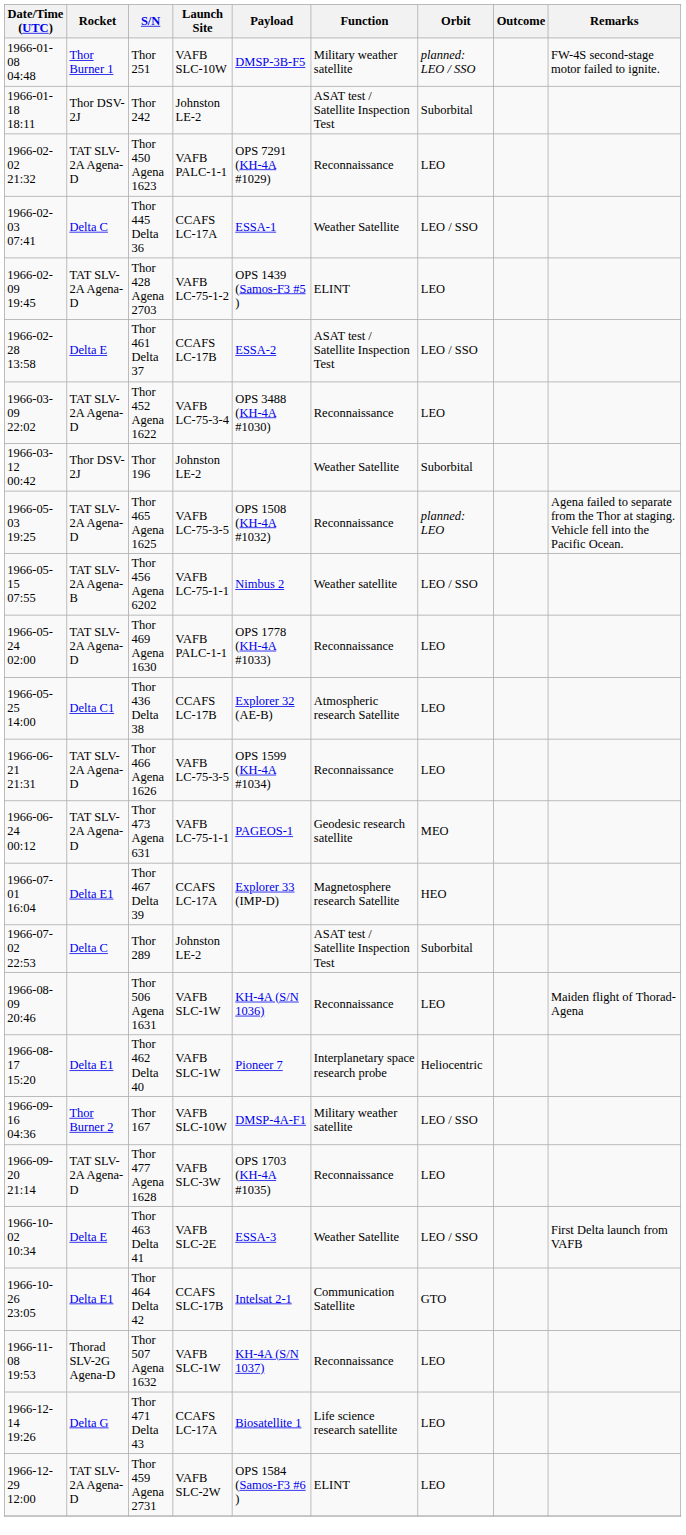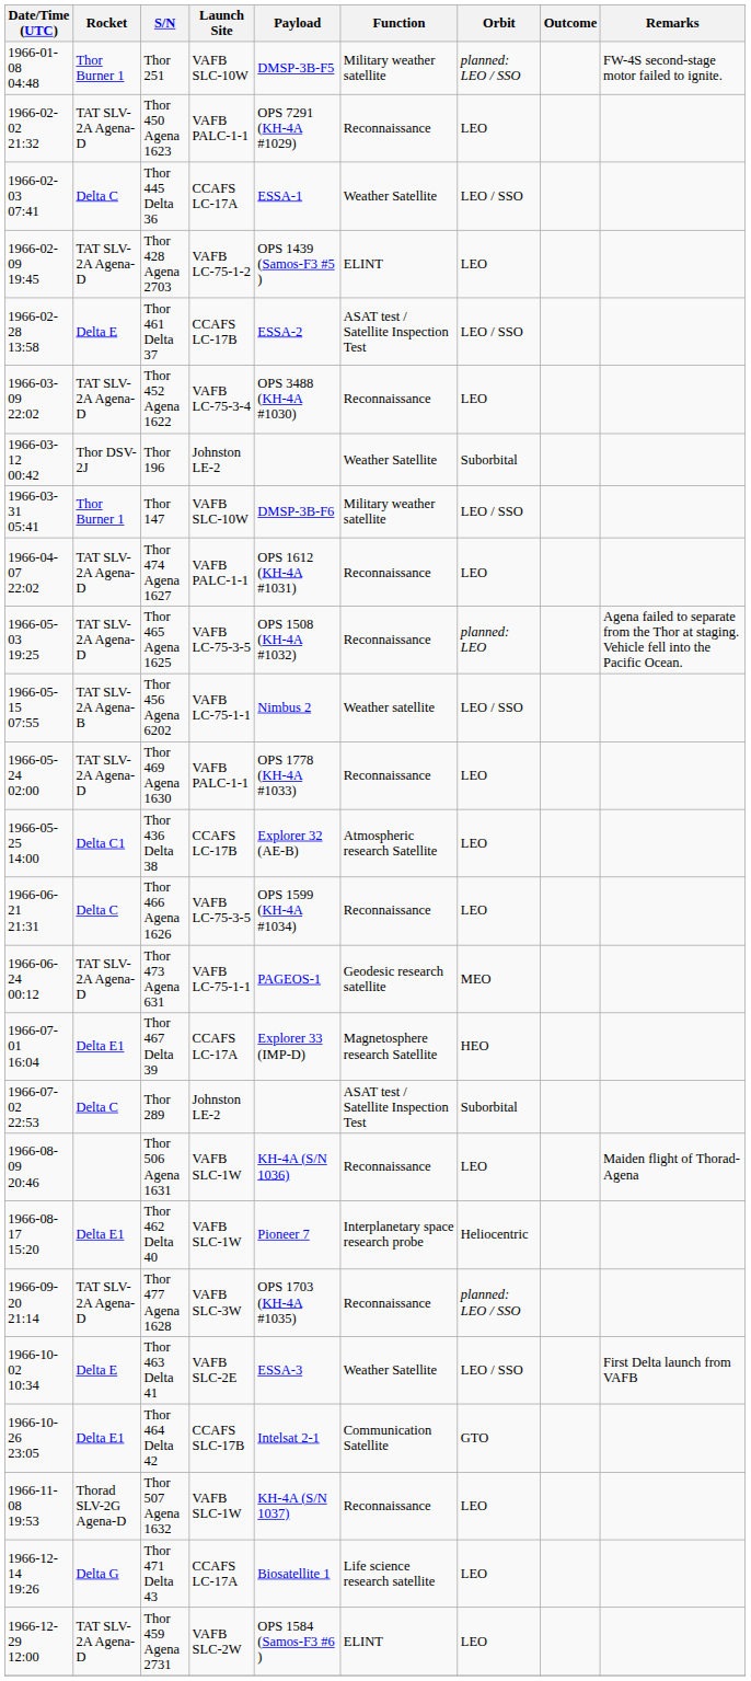 <table class="wikitable sortable" style="margin: 1em 1em 1em 0" ;>
 <tr>
 <th>Date/Time<br>(<a href='#'>UTC</a>)</th>
 <th>Rocket</th>
 <th><a href='#'>S/N</a></th>
 <th>Launch Site</th>
 <th>Payload</th>
 <th>Function</th>
 <th>Orbit</th>
 <th>Outcome</th>
 <th>Remarks</th>
 </tr>
 <tr>
 <td>1966-01-08<br>04:48</td>
 <td><a href='#'>Thor Burner 1</a></td>
 <td>Thor 251</td>
 <td>VAFB SLC-10W</td>
 <td><a href='#'>DMSP-3B-F5</a></td>
 <td>Military weather satellite</td>
 <td><em>planned: LEO / SSO</em></td>
 <td></td>
 <td>FW-4S second-stage motor failed to ignite.</td>
-</tr>
-<tr>
-<td>1966-01-18<br>18:11</td>
-<td>Thor DSV-2J</td>
-<td>Thor 242</td>
-<td>Johnston LE-2</td>
-<td></td>
-<td>ASAT test / Satellite Inspection Test</td>
-<td>Suborbital</td>
-<td></td>
-<td></td>
 </tr>
 <tr>
 <td>1966-02-02<br>21:32</td>
 <td>TAT SLV-2A Agena-D</td>
 <td>Thor 450<br>Agena 1623</td>
 <td>VAFB PALC-1-1</td>
 <td>OPS 7291 (<a href='#'>KH-4A</a> #1029)</td>
 <td>Reconnaissance</td>
 <td>LEO</td>
 <td></td>
 <td></td>
 </tr>
 <tr>
 <td>1966-02-03<br>07:41</td>
 <td><a href='#'>Delta C</a></td>
 <td>Thor 445<br>Delta 36</td>
 <td>CCAFS LC-17A</td>
 <td><a href='#'>ESSA-1</a></td>
 <td>Weather Satellite</td>
 <td>LEO / SSO</td>
 <td></td>
 <td></td>
 </tr>
 <tr>
 <td>1966-02-09<br>19:45</td>
 <td>TAT SLV-2A Agena-D</td>
 <td>Thor 428<br>Agena 2703</td>
 <td>VAFB LC-75-1-2</td>
 <td>OPS 1439 (<a href='#'>Samos-F3 #5</a> )</td>
 <td>ELINT</td>
 <td>LEO</td>
 <td></td>
 <td></td>
 </tr>
 <tr>
 <td>1966-02-28<br>13:58</td>
 <td><a href='#'>Delta E</a></td>
 <td>Thor 461<br>Delta 37</td>
 <td>CCAFS LC-17B</td>
 <td><a href='#'>ESSA-2</a></td>
 <td>ASAT test / Satellite Inspection Test</td>
 <td>LEO / SSO</td>
 <td></td>
 <td></td>
 </tr>
 <tr>
 <td>1966-03-09<br>22:02</td>
 <td>TAT SLV-2A Agena-D</td>
 <td>Thor 452<br>Agena 1622</td>
 <td>VAFB LC-75-3-4</td>
 <td>OPS 3488 (<a href='#'>KH-4A</a> #1030)</td>
 <td>Reconnaissance</td>
 <td>LEO</td>
 <td></td>
 <td></td>
 </tr>
 <tr>
 <td>1966-03-12<br>00:42</td>
 <td>Thor DSV-2J</td>
 <td>Thor 196</td>
 <td>Johnston LE-2</td>
 <td></td>
 <td>Weather Satellite</td>
 <td>Suborbital</td>
 <td></td>
 <td></td>
 </tr>
 <tr>
+<td>1966-03-31<br>05:41</td>
+<td><a href='#'>Thor Burner 1</a></td>
+<td>Thor 147</td>
+<td>VAFB SLC-10W</td>
+<td><a href='#'>DMSP-3B-F6</a></td>
+<td>Military weather satellite</td>
+<td>LEO / SSO</td>
+<td></td>
+<td></td>
+</tr>
+<tr>
+<td>1966-04-07<br>22:02</td>
+<td>TAT SLV-2A Agena-D</td>
+<td>Thor 474<br>Agena 1627</td>
+<td>VAFB PALC-1-1</td>
+<td>OPS 1612 (<a href='#'>KH-4A</a> #1031)</td>
+<td>Reconnaissance</td>
+<td>LEO</td>
+<td></td>
+<td></td>
+</tr>
+<tr>
 <td>1966-05-03<br>19:25</td>
 <td>TAT SLV-2A Agena-D</td>
 <td>Thor 465<br>Agena 1625</td>
 <td>VAFB LC-75-3-5</td>
 <td>OPS 1508 (<a href='#'>KH-4A</a> #1032)</td>
 <td>Reconnaissance</td>
 <td><em>planned: LEO</em></td>
 <td></td>
 <td>Agena failed to separate from the Thor at staging. Vehicle fell into the Pacific Ocean.</td>
 </tr>
 <tr>
 <td>1966-05-15<br>07:55</td>
 <td>TAT SLV-2A Agena-B</td>
 <td>Thor 456<br>Agena 6202</td>
 <td>VAFB LC-75-1-1</td>
 <td><a href='#'>Nimbus 2</a></td>
 <td>Weather satellite</td>
 <td>LEO / SSO</td>
 <td></td>
 <td></td>
 </tr>
 <tr>
 <td>1966-05-24<br>02:00</td>
 <td>TAT SLV-2A Agena-D</td>
 <td>Thor 469<br>Agena 1630</td>
 <td>VAFB PALC-1-1</td>
 <td>OPS 1778 (<a href='#'>KH-4A</a> #1033)</td>
 <td>Reconnaissance</td>
 <td>LEO</td>
 <td></td>
 <td></td>
 </tr>
 <tr>
 <td>1966-05-25<br>14:00</td>
 <td><a href='#'>Delta C1</a></td>
 <td>Thor 436<br>Delta 38</td>
 <td>CCAFS LC-17B</td>
 <td><a href='#'>Explorer 32</a> (AE-B)</td>
 <td>Atmospheric research Satellite</td>
 <td>LEO</td>
 <td></td>
 <td></td>
 </tr>
 <tr>
 <td>1966-06-21<br>21:31</td>
-<td>TAT SLV-2A Agena-D</td>
+<td><a href='#'>Delta C</a></td>
 <td>Thor 466<br>Agena 1626</td>
 <td>VAFB LC-75-3-5</td>
 <td>OPS 1599 (<a href='#'>KH-4A</a> #1034)</td>
 <td>Reconnaissance</td>
 <td>LEO</td>
 <td></td>
 <td></td>
 </tr>
 <tr>
 <td>1966-06-24<br>00:12</td>
 <td>TAT SLV-2A Agena-D</td>
 <td>Thor 473<br>Agena 631</td>
 <td>VAFB LC-75-1-1</td>
 <td><a href='#'>PAGEOS-1</a></td>
 <td>Geodesic research satellite</td>
 <td>MEO</td>
 <td></td>
 <td></td>
 </tr>
 <tr>
 <td>1966-07-01<br>16:04</td>
 <td><a href='#'>Delta E1</a></td>
 <td>Thor 467<br>Delta 39</td>
 <td>CCAFS LC-17A</td>
 <td><a href='#'>Explorer 33</a> (IMP-D)</td>
 <td>Magnetosphere research Satellite</td>
 <td>HEO</td>
 <td></td>
 <td></td>
 </tr>
 <tr>
 <td>1966-07-02<br>22:53</td>
 <td><a href='#'>Delta C</a></td>
 <td>Thor 289</td>
 <td>Johnston LE-2</td>
 <td></td>
 <td>ASAT test / Satellite Inspection Test</td>
 <td>Suborbital</td>
 <td></td>
 <td></td>
 </tr>
 <tr>
 <td>1966-08-09<br>20:46</td>
 <td></td>
 <td>Thor 506<br>Agena 1631</td>
 <td>VAFB SLC-1W</td>
 <td><a href='#'>KH-4A (S/N 1036)</a></td>
 <td>Reconnaissance</td>
 <td>LEO</td>
 <td></td>
 <td>Maiden flight of Thorad-Agena</td>
 </tr>
 <tr>
 <td>1966-08-17<br>15:20</td>
 <td><a href='#'>Delta E1</a></td>
 <td>Thor 462<br>Delta 40</td>
 <td>VAFB SLC-1W</td>
 <td><a href='#'>Pioneer 7</a></td>
 <td>Interplanetary space research probe</td>
 <td>Heliocentric</td>
 <td></td>
 <td></td>
 </tr>
 <tr>
-<td>1966-09-16<br>04:36</td>
-<td><a href='#'>Thor Burner 2</a></td>
-<td>Thor 167</td>
-<td>VAFB SLC-10W</td>
-<td><a href='#'>DMSP-4A-F1</a></td>
-<td>Military weather satellite</td>
-<td>LEO / SSO</td>
-<td></td>
-<td></td>
-</tr>
-<tr>
 <td>1966-09-20<br>21:14</td>
 <td>TAT SLV-2A Agena-D</td>
 <td>Thor 477<br>Agena 1628</td>
 <td>VAFB SLC-3W</td>
 <td>OPS 1703 (<a href='#'>KH-4A</a> #1035)</td>
 <td>Reconnaissance</td>
-<td>LEO</td>
+<td><em>planned: LEO / SSO</em></td>
 <td></td>
 <td></td>
 </tr>
 <tr>
 <td>1966-10-02<br>10:34</td>
 <td><a href='#'>Delta E</a></td>
 <td>Thor 463<br>Delta 41</td>
 <td>VAFB SLC-2E</td>
 <td><a href='#'>ESSA-3</a></td>
 <td>Weather Satellite</td>
 <td>LEO / SSO</td>
 <td></td>
 <td>First Delta launch from VAFB</td>
 </tr>
 <tr>
 <td>1966-10-26<br>23:05</td>
 <td><a href='#'>Delta E1</a></td>
 <td>Thor 464<br>Delta 42</td>
 <td>CCAFS SLC-17B</td>
 <td><a href='#'>Intelsat 2-1</a></td>
 <td>Communication Satellite</td>
 <td>GTO</td>
 <td></td>
 <td></td>
 </tr>
 <tr>
 <td>1966-11-08<br>19:53</td>
 <td>Thorad SLV-2G Agena-D</td>
 <td>Thor 507<br>Agena 1632</td>
 <td>VAFB SLC-1W</td>
 <td><a href='#'>KH-4A (S/N 1037)</a></td>
 <td>Reconnaissance</td>
 <td>LEO</td>
 <td></td>
 <td></td>
 </tr>
 <tr>
 <td>1966-12-14<br>19:26</td>
 <td><a href='#'>Delta G</a></td>
 <td>Thor 471<br>Delta 43</td>
 <td>CCAFS LC-17A</td>
 <td><a href='#'>Biosatellite 1</a></td>
 <td>Life science research satellite</td>
 <td>LEO</td>
 <td></td>
 <td></td>
 </tr>
 <tr>
 <td>1966-12-29<br>12:00</td>
 <td>TAT SLV-2A Agena-D</td>
 <td>Thor 459<br>Agena 2731</td>
 <td>VAFB SLC-2W</td>
 <td>OPS 1584 (<a href='#'>Samos-F3 #6</a> )</td>
 <td>ELINT</td>
 <td>LEO</td>
 <td></td>
 <td></td>
 </tr>
 <tr>
 </tr>
 </table>
